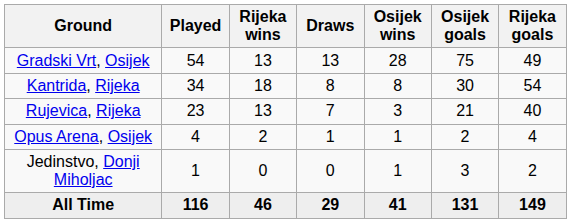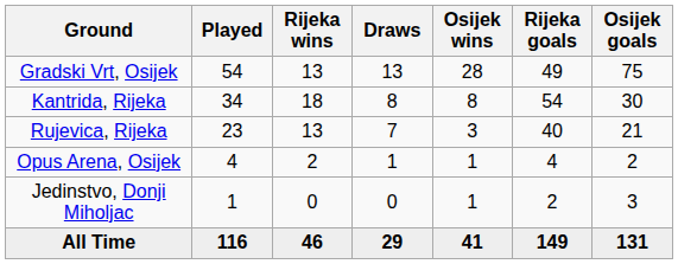 <table class="wikitable" style="text-align: center">
 <tr>
 <th width="150">Ground</th>
 <th width="60">Played</th>
 <th width="60">Rijeka wins</th>
 <th width="60">Draws</th>
 <th width="60">Osijek wins</th>
+<th width="60">Rijeka goals</th>
 <th width="60">Osijek goals</th>
-<th width="60">Rijeka goals</th>
 </tr>
 <tr>
 <td><a href='#'>Gradski Vrt</a>, <a href='#'>Osijek</a></td>
 <td>54</td>
 <td>13</td>
 <td>13</td>
 <td>28</td>
+<td>49</td>
 <td>75</td>
-<td>49</td>
 </tr>
 <tr>
 <td><a href='#'>Kantrida</a>, <a href='#'>Rijeka</a></td>
 <td>34</td>
 <td>18</td>
 <td>8</td>
 <td>8</td>
+<td>54</td>
 <td>30</td>
-<td>54</td>
 </tr>
 <tr>
 <td><a href='#'>Rujevica</a>, <a href='#'>Rijeka</a></td>
 <td>23</td>
 <td>13</td>
 <td>7</td>
 <td>3</td>
+<td>40</td>
 <td>21</td>
-<td>40</td>
 </tr>
 <tr>
 <td><a href='#'>Opus Arena</a>, <a href='#'>Osijek</a></td>
 <td>4</td>
 <td>2</td>
 <td>1</td>
 <td>1</td>
+<td>4</td>
 <td>2</td>
-<td>4</td>
 </tr>
 <tr>
 <td>Jedinstvo, <a href='#'>Donji Miholjac</a></td>
 <td>1</td>
 <td>0</td>
 <td>0</td>
 <td>1</td>
+<td>2</td>
 <td>3</td>
-<td>2</td>
 </tr>
 <tr bgcolor=#EEEEEE>
 <td><strong>All Time</strong></td>
 <td><strong>116</strong></td>
 <td><strong>46</strong></td>
 <td><strong>29</strong></td>
 <td><strong>41</strong></td>
+<td><strong>149</strong></td>
 <td><strong>131</strong></td>
-<td><strong>149</strong></td>
 </tr>
 </table>
